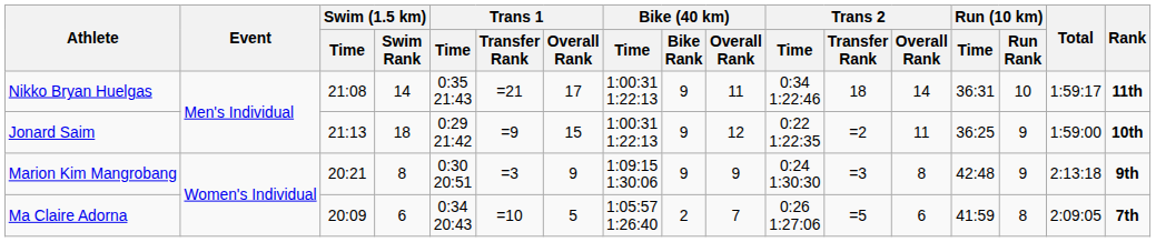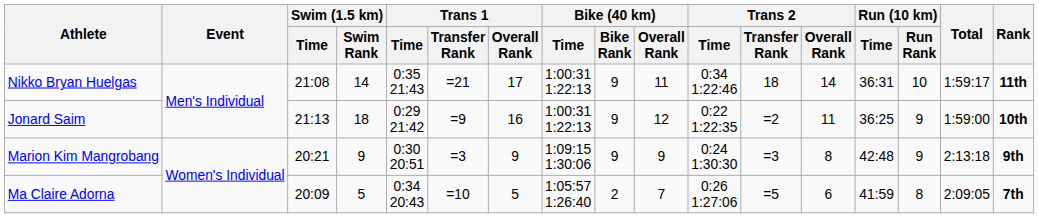 <table class="wikitable" style="font-size:90%">
 <tr>
 <th rowspan=2>Athlete</th>
 <th rowspan=2>Event</th>
 <th colspan=2>Swim (1.5 km)</th>
 <th colspan=3>Trans 1</th>
 <th colspan=3>Bike (40 km)</th>
 <th colspan=3>Trans 2</th>
 <th colspan=2>Run (10 km)</th>
 <th rowspan=2>Total</th>
 <th rowspan=2>Rank</th>
 </tr>
 <tr>
 <th>Time</th>
 <th>Swim <br>Rank</th>
 <th>Time</th>
 <th>Transfer<br>Rank</th>
 <th>Overall<br>Rank</th>
 <th>Time</th>
 <th>Bike<br>Rank</th>
 <th>Overall<br>Rank</th>
 <th>Time</th>
 <th>Transfer<br>Rank</th>
 <th>Overall<br>Rank</th>
 <th>Time</th>
 <th>Run<br>Rank</th>
 </tr>
 <tr>
 <td><a href='#'>Nikko Bryan Huelgas</a></td>
 <td rowspan=2><a href='#'>Men's Individual</a></td>
 <td align=center>21:08</td>
 <td align=center>14</td>
 <td align=center>0:35 <br> 21:43</td>
 <td align=center>=21</td>
 <td align=center>17</td>
 <td align=center>1:00:31 <br> 1:22:13</td>
 <td align=center>9</td>
 <td align=center>11</td>
 <td align=center>0:34 <br>1:22:46</td>
 <td align=center>18</td>
 <td align=center>14</td>
 <td align=center>36:31</td>
 <td align=center>10</td>
 <td align=center>1:59:17</td>
 <td align=center><strong>11th</strong></td>
 </tr>
 <tr>
 <td><a href='#'>Jonard Saim</a></td>
 <td align=center>21:13</td>
 <td align=center>18</td>
 <td align=center>0:29 <br> 21:42</td>
 <td align=center>=9</td>
-<td align=center>15</td>
+<td align=center>16</td>
 <td align=center>1:00:31 <br> 1:22:13</td>
 <td align=center>9</td>
 <td align=center>12</td>
 <td align=center>0:22 <br>1:22:35</td>
 <td align=center>=2</td>
 <td align=center>11</td>
 <td align=center>36:25</td>
 <td align=center>9</td>
 <td align=center>1:59:00</td>
 <td align=center><strong>10th</strong></td>
 </tr>
 <tr>
 <td><a href='#'>Marion Kim Mangrobang</a></td>
 <td rowspan=2><a href='#'>Women's Individual</a></td>
 <td align=center>20:21</td>
-<td align=center>8</td>
+<td align=center>9</td>
 <td align=center>0:30<br> 20:51</td>
 <td align=center>=3</td>
 <td align=center>9</td>
 <td align=center>1:09:15 <br> 1:30:06</td>
 <td align=center>9</td>
 <td align=center>9</td>
 <td align=center>0:24 <br> 1:30:30</td>
 <td align=center>=3</td>
 <td align=center>8</td>
 <td align=center>42:48</td>
 <td align=center>9</td>
 <td align=center>2:13:18</td>
 <td align=center><strong>9th</strong></td>
 </tr>
 <tr>
 <td><a href='#'>Ma Claire Adorna</a></td>
 <td align=center>20:09</td>
-<td align=center>6</td>
+<td align=center>5</td>
 <td align=center>0:34<br> 20:43</td>
 <td align=center>=10</td>
 <td align=center>5</td>
 <td align=center>1:05:57 <br> 1:26:40</td>
 <td align=center>2</td>
 <td align=center>7</td>
 <td align=center>0:26 <br> 1:27:06</td>
 <td align=center>=5</td>
 <td align=center>6</td>
 <td align=center>41:59</td>
 <td align=center>8</td>
 <td align=center>2:09:05</td>
 <td align=center><strong>7th</strong></td>
 </tr>
 </table>
